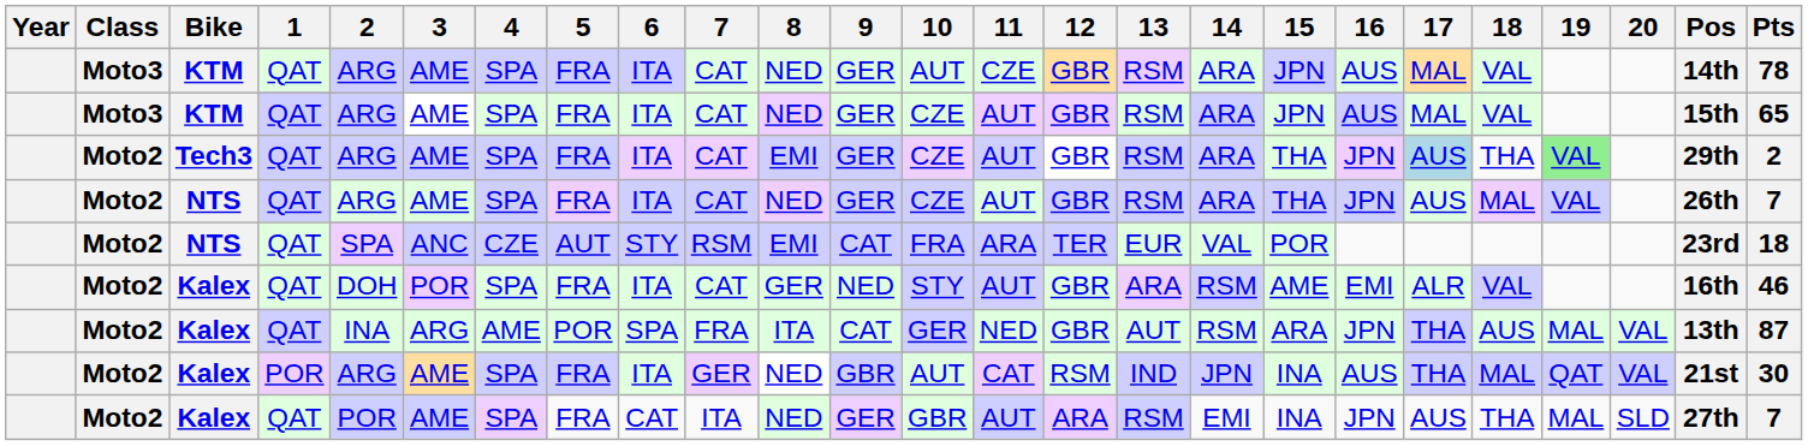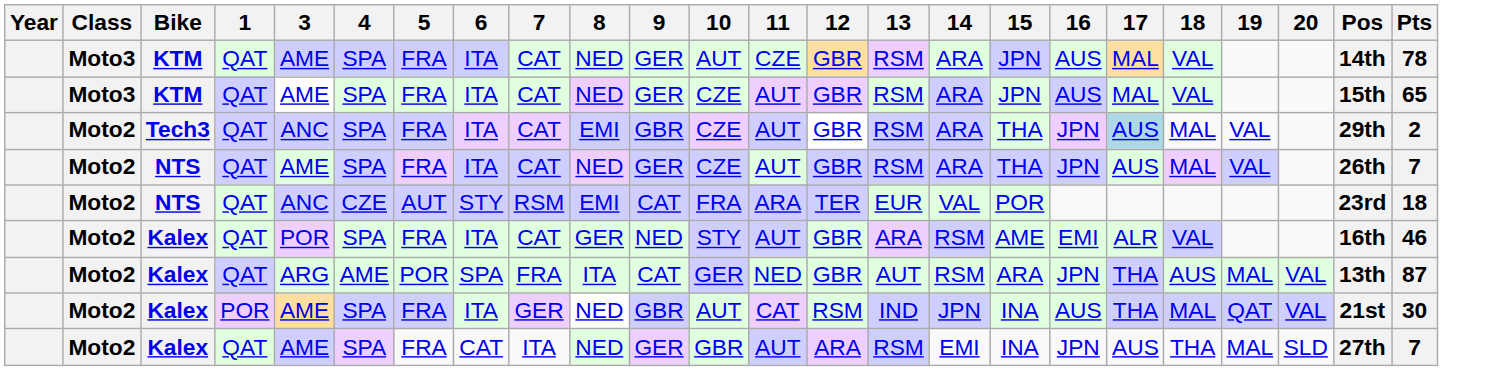 <table class="wikitable" style="text-align:center;">
 <tr>
 <th>Year</th>
 <th>Class</th>
 <th>Bike</th>
 <th>1</th>
-<th>2</th>
 <th>3</th>
 <th>4</th>
 <th>5</th>
 <th>6</th>
 <th>7</th>
 <th>8</th>
 <th>9</th>
 <th>10</th>
 <th>11</th>
 <th>12</th>
 <th>13</th>
 <th>14</th>
 <th>15</th>
 <th>16</th>
 <th>17</th>
 <th>18</th>
 <th>19</th>
 <th>20</th>
 <th>Pos</th>
 <th>Pts</th>
 </tr>
 <tr>
 <th></th>
 <th>Moto3</th>
 <th><a href='#'>KTM</a></th>
 <td style="background:#dfffdf;"><a href='#'>QAT</a><br></td>
-<td style="background:#cfcfff;"><a href='#'>ARG</a><br></td>
 <td style="background:#cfcfff;"><a href='#'>AME</a><br></td>
 <td style="background:#cfcfff;"><a href='#'>SPA</a><br></td>
 <td style="background:#cfcfff;"><a href='#'>FRA</a><br></td>
 <td style="background:#cfcfff;"><a href='#'>ITA</a><br></td>
 <td style="background:#dfffdf;"><a href='#'>CAT</a><br></td>
 <td style="background:#dfffdf;"><a href='#'>NED</a><br></td>
 <td style="background:#dfffdf;"><a href='#'>GER</a><br></td>
 <td style="background:#dfffdf;"><a href='#'>AUT</a><br></td>
 <td style="background:#dfffdf;"><a href='#'>CZE</a><br></td>
 <td style="background:#ffdf9f;"><a href='#'>GBR</a><br></td>
 <td style="background:#efcfff;"><a href='#'>RSM</a><br></td>
 <td style="background:#dfffdf;"><a href='#'>ARA</a><br></td>
 <td style="background:#cfcfff;"><a href='#'>JPN</a><br></td>
 <td style="background:#dfffdf;"><a href='#'>AUS</a><br></td>
 <td style="background:#ffdf9f;"><a href='#'>MAL</a><br></td>
 <td style="background:#dfffdf;"><a href='#'>VAL</a><br></td>
 <td></td>
 <td></td>
 <th>14th</th>
 <th>78</th>
 </tr>
 <tr>
 <th></th>
 <th>Moto3</th>
 <th><a href='#'>KTM</a></th>
 <td style="background:#cfcfff;"><a href='#'>QAT</a><br></td>
-<td style="background:#cfcfff;"><a href='#'>ARG</a><br></td>
 <td style="background:#ffffff;"><a href='#'>AME</a><br></td>
 <td style="background:#dfffdf;"><a href='#'>SPA</a><br></td>
 <td style="background:#dfffdf;"><a href='#'>FRA</a><br></td>
 <td style="background:#dfffdf;"><a href='#'>ITA</a><br></td>
 <td style="background:#dfffdf;"><a href='#'>CAT</a><br></td>
 <td style="background:#efcfff;"><a href='#'>NED</a><br></td>
 <td style="background:#dfffdf;"><a href='#'>GER</a><br></td>
 <td style="background:#dfffdf;"><a href='#'>CZE</a><br></td>
 <td style="background:#efcfff;"><a href='#'>AUT</a><br></td>
 <td style="background:#efcfff;"><a href='#'>GBR</a><br></td>
 <td style="background:#dfffdf;"><a href='#'>RSM</a><br></td>
 <td style="background:#cfcfff;"><a href='#'>ARA</a><br></td>
 <td style="background:#dfffdf;"><a href='#'>JPN</a><br></td>
 <td style="background:#cfcfff;"><a href='#'>AUS</a><br></td>
 <td style="background:#dfffdf;"><a href='#'>MAL</a><br></td>
 <td style="background:#dfffdf;"><a href='#'>VAL</a><br></td>
 <td></td>
 <td></td>
 <th>15th</th>
 <th>65</th>
 </tr>
 <tr>
 <th></th>
 <th>Moto2</th>
 <th><a href='#'>Tech3</a></th>
 <td style="background:#cfcfff;"><a href='#'>QAT</a><br></td>
-<td style="background:#cfcfff;"><a href='#'>ARG</a><br></td>
-<td style="background:#cfcfff;"><a href='#'>AME</a><br></td>
+<td style="background:#cfcfff;"><a href='#'>ANC</a><br></td>
 <td style="background:#cfcfff;"><a href='#'>SPA</a><br></td>
 <td style="background:#cfcfff;"><a href='#'>FRA</a><br></td>
 <td style="background:#efcfff;"><a href='#'>ITA</a><br></td>
 <td style="background:#efcfff;"><a href='#'>CAT</a><br></td>
 <td style="background:#cfcfff;"><a href='#'>EMI</a><br></td>
-<td style="background:#cfcfff;"><a href='#'>GER</a><br></td>
+<td style="background:#cfcfff;"><a href='#'>GBR</a><br></td>
 <td style="background:#efcfff;"><a href='#'>CZE</a><br></td>
 <td style="background:#cfcfff;"><a href='#'>AUT</a><br></td>
 <td style="background:#ffffff;"><a href='#'>GBR</a><br></td>
 <td style="background:#cfcfff;"><a href='#'>RSM</a><br></td>
 <td style="background:#cfcfff;"><a href='#'>ARA</a><br></td>
 <td style="background:#dfffdf;"><a href='#'>THA</a><br></td>
 <td style="background:#efcfff;"><a href='#'>JPN</a><br></td>
 <td style="background: lightblue;"><a href='#'>AUS</a></td>
-<td><a href='#'>THA</a></td>
-<td style="background: lightgreen;"><a href='#'>VAL</a></td>
+<td><a href='#'>MAL</a></td>
+<td><a href='#'>VAL</a></td>
 <td></td>
 <th>29th</th>
 <th>2</th>
 </tr>
 <tr>
 <th></th>
 <th>Moto2</th>
 <th><a href='#'>NTS</a></th>
 <td style="background:#cfcfff;"><a href='#'>QAT</a><br></td>
-<td style="background:#dfffdf;"><a href='#'>ARG</a><br></td>
 <td style="background:#dfffdf;"><a href='#'>AME</a><br></td>
 <td style="background:#cfcfff;"><a href='#'>SPA</a><br></td>
 <td style="background:#efcfff;"><a href='#'>FRA</a><br></td>
 <td style="background:#cfcfff;"><a href='#'>ITA</a><br></td>
 <td style="background:#cfcfff;"><a href='#'>CAT</a><br></td>
 <td style="background:#efcfff;"><a href='#'>NED</a><br></td>
 <td style="background:#cfcfff;"><a href='#'>GER</a><br></td>
 <td style="background:#cfcfff;"><a href='#'>CZE</a><br></td>
 <td style="background:#dfffdf;"><a href='#'>AUT</a><br></td>
 <td style="background:#cfcfff;"><a href='#'>GBR</a><br></td>
 <td style="background:#cfcfff;"><a href='#'>RSM</a><br></td>
 <td style="background:#cfcfff;"><a href='#'>ARA</a><br></td>
 <td style="background:#cfcfff;"><a href='#'>THA</a><br></td>
 <td style="background:#cfcfff;"><a href='#'>JPN</a><br></td>
 <td style="background:#dfffdf;"><a href='#'>AUS</a><br></td>
 <td style="background:#efcfff;"><a href='#'>MAL</a><br></td>
 <td style="background:#cfcfff;"><a href='#'>VAL</a><br></td>
 <td></td>
 <th>26th</th>
 <th>7</th>
 </tr>
 <tr>
 <th></th>
 <th>Moto2</th>
 <th><a href='#'>NTS</a></th>
 <td style="background:#dfffdf;"><a href='#'>QAT</a><br></td>
-<td style="background:#efcfff;"><a href='#'>SPA</a><br></td>
 <td style="background:#cfcfff;"><a href='#'>ANC</a><br></td>
 <td style="background:#cfcfff;"><a href='#'>CZE</a><br></td>
 <td style="background:#cfcfff;"><a href='#'>AUT</a><br></td>
 <td style="background:#cfcfff;"><a href='#'>STY</a><br></td>
 <td style="background:#cfcfff;"><a href='#'>RSM</a><br></td>
 <td style="background:#cfcfff;"><a href='#'>EMI</a><br></td>
 <td style="background:#cfcfff;"><a href='#'>CAT</a><br></td>
 <td style="background:#cfcfff;"><a href='#'>FRA</a><br></td>
 <td style="background:#cfcfff;"><a href='#'>ARA</a><br></td>
 <td style="background:#cfcfff;"><a href='#'>TER</a><br></td>
 <td style="background:#dfffdf;"><a href='#'>EUR</a><br></td>
 <td style="background:#dfffdf;"><a href='#'>VAL</a><br></td>
 <td style="background:#dfffdf;"><a href='#'>POR</a><br></td>
 <td></td>
 <td></td>
 <td></td>
 <td></td>
 <td></td>
 <th>23rd</th>
 <th>18</th>
 </tr>
 <tr>
 <th></th>
 <th>Moto2</th>
 <th><a href='#'>Kalex</a></th>
 <td style="background:#dfffdf;"><a href='#'>QAT</a><br></td>
-<td style="background:#dfffdf;"><a href='#'>DOH</a><br></td>
 <td style="background:#efcfff;"><a href='#'>POR</a><br></td>
 <td style="background:#dfffdf;"><a href='#'>SPA</a><br></td>
 <td style="background:#dfffdf;"><a href='#'>FRA</a><br></td>
 <td style="background:#dfffdf;"><a href='#'>ITA</a><br></td>
 <td style="background:#dfffdf;"><a href='#'>CAT</a><br></td>
 <td style="background:#dfffdf;"><a href='#'>GER</a><br></td>
 <td style="background:#dfffdf;"><a href='#'>NED</a><br></td>
 <td style="background:#cfcfff;"><a href='#'>STY</a><br></td>
 <td style="background:#cfcfff;"><a href='#'>AUT</a><br></td>
 <td style="background:#dfffdf;"><a href='#'>GBR</a><br></td>
 <td style="background:#efcfff;"><a href='#'>ARA</a><br></td>
 <td style="background:#cfcfff;"><a href='#'>RSM</a><br></td>
 <td style="background:#dfffdf;"><a href='#'>AME</a><br></td>
 <td style="background:#dfffdf;"><a href='#'>EMI</a><br></td>
 <td style="background:#dfffdf;"><a href='#'>ALR</a><br></td>
 <td style="background:#cfcfff;"><a href='#'>VAL</a><br></td>
 <td></td>
 <td></td>
 <th>16th</th>
 <th>46</th>
 </tr>
 <tr>
 <th></th>
 <th>Moto2</th>
 <th><a href='#'>Kalex</a></th>
 <td style="background:#cfcfff;"><a href='#'>QAT</a><br></td>
-<td style="background:#dfffdf;"><a href='#'>INA</a><br></td>
 <td style="background:#dfffdf;"><a href='#'>ARG</a><br></td>
 <td style="background:#dfffdf;"><a href='#'>AME</a><br></td>
 <td style="background:#dfffdf;"><a href='#'>POR</a><br></td>
 <td style="background:#dfffdf;"><a href='#'>SPA</a><br></td>
 <td style="background:#dfffdf;"><a href='#'>FRA</a><br></td>
 <td style="background:#dfffdf;"><a href='#'>ITA</a><br></td>
 <td style="background:#dfffdf;"><a href='#'>CAT</a><br></td>
 <td style="background:#cfcfff;"><a href='#'>GER</a><br></td>
 <td style="background:#dfffdf;"><a href='#'>NED</a><br></td>
 <td style="background:#dfffdf;"><a href='#'>GBR</a><br></td>
 <td style="background:#dfffdf;"><a href='#'>AUT</a><br></td>
 <td style="background:#dfffdf;"><a href='#'>RSM</a><br></td>
 <td style="background:#dfffdf;"><a href='#'>ARA</a><br></td>
 <td style="background:#dfffdf;"><a href='#'>JPN</a><br></td>
 <td style="background:#cfcfff;"><a href='#'>THA</a><br></td>
 <td style="background:#dfffdf;"><a href='#'>AUS</a><br></td>
 <td style="background:#dfffdf;"><a href='#'>MAL</a><br></td>
 <td style="background:#dfffdf;"><a href='#'>VAL</a><br></td>
 <th>13th</th>
 <th>87</th>
 </tr>
 <tr>
 <th></th>
 <th>Moto2</th>
 <th><a href='#'>Kalex</a></th>
 <td style="background:#efcfff;"><a href='#'>POR</a><br></td>
-<td style="background:#cfcfff;"><a href='#'>ARG</a><br></td>
 <td style="background:#ffdf9f;"><a href='#'>AME</a><br></td>
 <td style="background:#cfcfff;"><a href='#'>SPA</a><br></td>
 <td style="background:#cfcfff;"><a href='#'>FRA</a><br></td>
 <td style="background:#dfffdf;"><a href='#'>ITA</a><br></td>
 <td style="background:#efcfff;"><a href='#'>GER</a><br></td>
 <td style="background:#ffffff;"><a href='#'>NED</a><br></td>
 <td style="background:#cfcfff;"><a href='#'>GBR</a><br></td>
 <td style="background:#dfffdf;"><a href='#'>AUT</a><br></td>
 <td style="background:#efcfff;"><a href='#'>CAT</a><br></td>
 <td style="background:#dfffdf;"><a href='#'>RSM</a><br></td>
 <td style="background:#cfcfff;"><a href='#'>IND</a><br></td>
 <td style="background:#cfcfff;"><a href='#'>JPN</a><br></td>
 <td style="background:#dfffdf;"><a href='#'>INA</a><br></td>
 <td style="background:#dfffdf;"><a href='#'>AUS</a><br></td>
 <td style="background:#cfcfff;"><a href='#'>THA</a><br></td>
 <td style="background:#cfcfff;"><a href='#'>MAL</a><br></td>
 <td style="background:#cfcfff;"><a href='#'>QAT</a><br></td>
 <td style="background:#cfcfff;"><a href='#'>VAL</a><br></td>
 <th>21st</th>
 <th>30</th>
 </tr>
 <tr>
 <th></th>
 <th>Moto2</th>
 <th><a href='#'>Kalex</a></th>
 <td style="background:#dfffdf;"><a href='#'>QAT</a><br></td>
-<td style="background:#cfcfff;"><a href='#'>POR</a><br></td>
 <td style="background:#cfcfff;"><a href='#'>AME</a><br></td>
 <td style="background:#efcfff;"><a href='#'>SPA</a><br></td>
 <td><a href='#'>FRA</a></td>
 <td><a href='#'>CAT</a></td>
 <td><a href='#'>ITA</a></td>
 <td style="background:#dfffdf;"><a href='#'>NED</a><br></td>
 <td style="background:#efcfff;"><a href='#'>GER</a><br></td>
 <td style="background:#dfffdf;"><a href='#'>GBR</a><br></td>
 <td style="background:#cfcfff;"><a href='#'>AUT</a><br></td>
 <td style="background:#efcfff;"><a href='#'>ARA</a><br></td>
 <td style="background:#cfcfff;"><a href='#'>RSM</a><br></td>
 <td><a href='#'>EMI</a></td>
 <td><a href='#'>INA</a></td>
 <td><a href='#'>JPN</a></td>
 <td><a href='#'>AUS</a></td>
 <td><a href='#'>THA</a></td>
 <td><a href='#'>MAL</a></td>
 <td><a href='#'>SLD</a></td>
 <th>27th</th>
 <th>7</th>
 </tr>
 </table>
